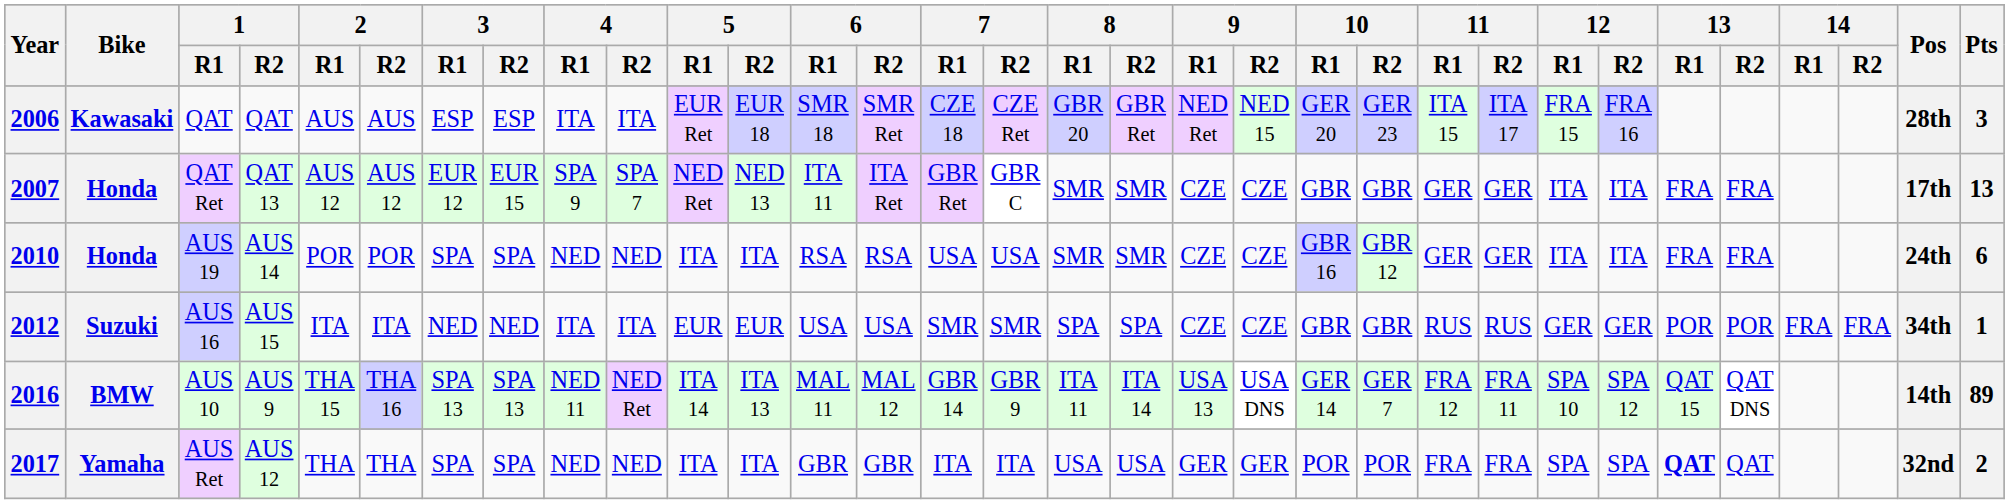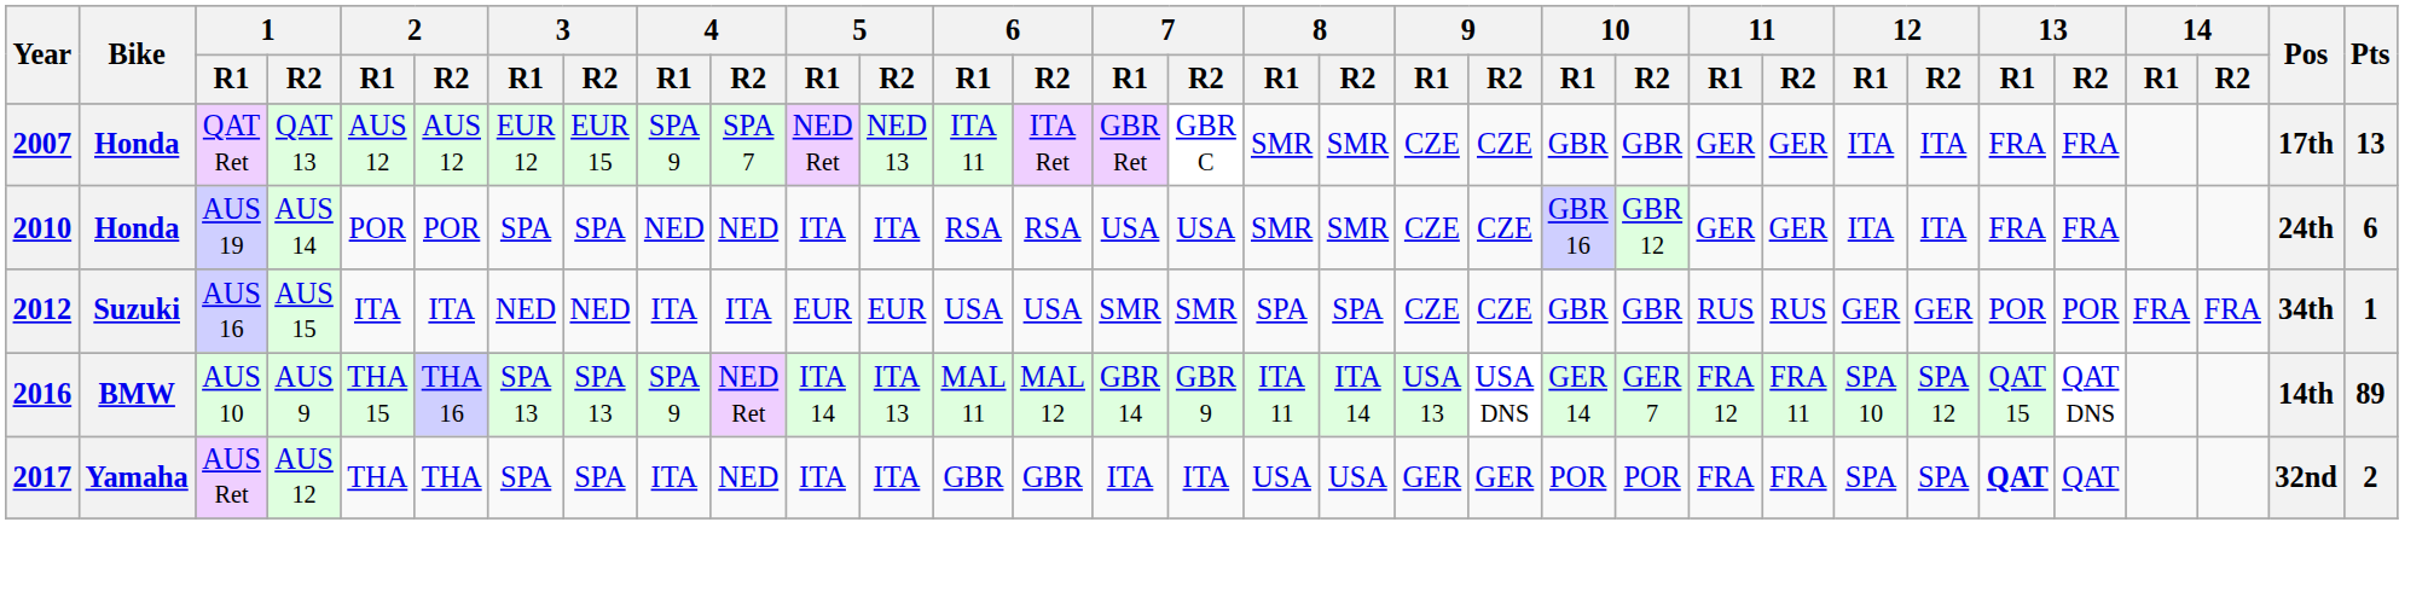 <table class="wikitable" style="text-align:center; font-size:90%">
 <tr>
 <th valign="middle" rowspan=2>Year</th>
 <th valign="middle" rowspan=2>Bike</th>
 <th colspan=2>1</th>
 <th colspan=2>2</th>
 <th colspan=2>3</th>
 <th colspan=2>4</th>
 <th colspan=2>5</th>
 <th colspan=2>6</th>
 <th colspan=2>7</th>
 <th colspan=2>8</th>
 <th colspan=2>9</th>
 <th colspan=2>10</th>
 <th colspan=2>11</th>
 <th colspan=2>12</th>
 <th colspan=2>13</th>
 <th colspan=2>14</th>
 <th rowspan=2>Pos</th>
 <th rowspan=2>Pts</th>
 </tr>
 <tr>
 <th>R1</th>
 <th>R2</th>
 <th>R1</th>
 <th>R2</th>
 <th>R1</th>
 <th>R2</th>
 <th>R1</th>
 <th>R2</th>
 <th>R1</th>
 <th>R2</th>
 <th>R1</th>
 <th>R2</th>
 <th>R1</th>
 <th>R2</th>
 <th>R1</th>
 <th>R2</th>
 <th>R1</th>
 <th>R2</th>
 <th>R1</th>
 <th>R2</th>
 <th>R1</th>
 <th>R2</th>
 <th>R1</th>
 <th>R2</th>
 <th>R1</th>
 <th>R2</th>
 <th>R1</th>
 <th>R2</th>
-</tr>
-<tr>
-<th><a href='#'>2006</a></th>
-<th><a href='#'>Kawasaki</a></th>
-<td><a href='#'>QAT</a></td>
-<td><a href='#'>QAT</a></td>
-<td><a href='#'>AUS</a></td>
-<td><a href='#'>AUS</a></td>
-<td><a href='#'>ESP</a></td>
-<td><a href='#'>ESP</a></td>
-<td><a href='#'>ITA</a></td>
-<td><a href='#'>ITA</a></td>
-<td style="background:#EFCFFF;"><a href='#'>EUR</a><br><small>Ret</small></td>
-<td style="background:#CFCFFF;"><a href='#'>EUR</a><br><small>18</small></td>
-<td style="background:#CFCFFF;"><a href='#'>SMR</a><br><small>18</small></td>
-<td style="background:#EFCFFF;"><a href='#'>SMR</a><br><small>Ret</small></td>
-<td style="background:#CFCFFF;"><a href='#'>CZE</a><br><small>18</small></td>
-<td style="background:#EFCFFF;"><a href='#'>CZE</a><br><small>Ret</small></td>
-<td style="background:#CFCFFF;"><a href='#'>GBR</a><br><small>20</small></td>
-<td style="background:#EFCFFF;"><a href='#'>GBR</a><br><small>Ret</small></td>
-<td style="background:#EFCFFF;"><a href='#'>NED</a><br><small>Ret</small></td>
-<td style="background:#DFFFDF;"><a href='#'>NED</a><br><small>15</small></td>
-<td style="background:#CFCFFF;"><a href='#'>GER</a><br><small>20</small></td>
-<td style="background:#CFCFFF;"><a href='#'>GER</a><br><small>23</small></td>
-<td style="background:#DFFFDF;"><a href='#'>ITA</a><br><small>15</small></td>
-<td style="background:#CFCFFF;"><a href='#'>ITA</a><br><small>17</small></td>
-<td style="background:#DFFFDF;"><a href='#'>FRA</a><br><small>15</small></td>
-<td style="background:#CFCFFF;"><a href='#'>FRA</a><br><small>16</small></td>
-<td></td>
-<td></td>
-<td></td>
-<td></td>
-<th>28th</th>
-<th>3</th>
 </tr>
 <tr>
 <th><a href='#'>2007</a></th>
 <th><a href='#'>Honda</a></th>
 <td style="background:#EFCFFF;"><a href='#'>QAT</a><br><small>Ret</small></td>
 <td style="background:#dfffdf;"><a href='#'>QAT</a><br><small>13</small></td>
 <td style="background:#dfffdf;"><a href='#'>AUS</a><br><small>12</small></td>
 <td style="background:#dfffdf;"><a href='#'>AUS</a><br><small>12</small></td>
 <td style="background:#dfffdf;"><a href='#'>EUR</a><br><small>12</small></td>
 <td style="background:#dfffdf;"><a href='#'>EUR</a><br><small>15</small></td>
 <td style="background:#dfffdf;"><a href='#'>SPA</a><br><small>9</small></td>
 <td style="background:#dfffdf;"><a href='#'>SPA</a><br><small>7</small></td>
 <td style="background:#EFCFFF;"><a href='#'>NED</a><br><small>Ret</small></td>
 <td style="background:#dfffdf;"><a href='#'>NED</a><br><small>13</small></td>
 <td style="background:#dfffdf;"><a href='#'>ITA</a><br><small>11</small></td>
 <td style="background:#EFCFFF;"><a href='#'>ITA</a><br><small>Ret</small></td>
 <td style="background:#EFCFFF;"><a href='#'>GBR</a><br><small>Ret</small></td>
 <td style="background:#FFFFFF;"><a href='#'>GBR</a><br><small>C</small></td>
 <td><a href='#'>SMR</a></td>
 <td><a href='#'>SMR</a></td>
 <td><a href='#'>CZE</a></td>
 <td><a href='#'>CZE</a></td>
 <td><a href='#'>GBR</a></td>
 <td><a href='#'>GBR</a></td>
 <td><a href='#'>GER</a></td>
 <td><a href='#'>GER</a></td>
 <td><a href='#'>ITA</a></td>
 <td><a href='#'>ITA</a></td>
 <td><a href='#'>FRA</a></td>
 <td><a href='#'>FRA</a></td>
 <td></td>
 <td></td>
 <th>17th</th>
 <th>13</th>
 </tr>
 <tr>
 <th><a href='#'>2010</a></th>
 <th><a href='#'>Honda</a></th>
 <td style="background:#CFCFFF;"><a href='#'>AUS</a><br><small>19</small></td>
 <td style="background:#DFFFDF;"><a href='#'>AUS</a><br><small>14</small></td>
 <td><a href='#'>POR</a></td>
 <td><a href='#'>POR</a></td>
 <td><a href='#'>SPA</a></td>
 <td><a href='#'>SPA</a></td>
 <td><a href='#'>NED</a></td>
 <td><a href='#'>NED</a></td>
 <td><a href='#'>ITA</a></td>
 <td><a href='#'>ITA</a></td>
 <td><a href='#'>RSA</a></td>
 <td><a href='#'>RSA</a></td>
 <td><a href='#'>USA</a></td>
 <td><a href='#'>USA</a></td>
 <td><a href='#'>SMR</a></td>
 <td><a href='#'>SMR</a></td>
 <td><a href='#'>CZE</a></td>
 <td><a href='#'>CZE</a></td>
 <td style="background:#CFCFFF;"><a href='#'>GBR</a><br><small>16</small></td>
 <td style="background:#DFFFDF;"><a href='#'>GBR</a><br><small>12</small></td>
 <td><a href='#'>GER</a></td>
 <td><a href='#'>GER</a></td>
 <td><a href='#'>ITA</a></td>
 <td><a href='#'>ITA</a></td>
 <td><a href='#'>FRA</a></td>
 <td><a href='#'>FRA</a></td>
 <td></td>
 <td></td>
 <th>24th</th>
 <th>6</th>
 </tr>
 <tr>
 <th><a href='#'>2012</a></th>
 <th><a href='#'>Suzuki</a></th>
 <td style="background:#CFCFFF;"><a href='#'>AUS</a><br><small>16</small></td>
 <td style="background:#DFFFDF;"><a href='#'>AUS</a><br><small>15</small></td>
 <td><a href='#'>ITA</a></td>
 <td><a href='#'>ITA</a></td>
 <td><a href='#'>NED</a></td>
 <td><a href='#'>NED</a></td>
 <td><a href='#'>ITA</a></td>
 <td><a href='#'>ITA</a></td>
 <td><a href='#'>EUR</a></td>
 <td><a href='#'>EUR</a></td>
 <td><a href='#'>USA</a></td>
 <td><a href='#'>USA</a></td>
 <td><a href='#'>SMR</a></td>
 <td><a href='#'>SMR</a></td>
 <td><a href='#'>SPA</a></td>
 <td><a href='#'>SPA</a></td>
 <td><a href='#'>CZE</a></td>
 <td><a href='#'>CZE</a></td>
 <td><a href='#'>GBR</a></td>
 <td><a href='#'>GBR</a></td>
 <td><a href='#'>RUS</a></td>
 <td><a href='#'>RUS</a></td>
 <td><a href='#'>GER</a></td>
 <td><a href='#'>GER</a></td>
 <td><a href='#'>POR</a></td>
 <td><a href='#'>POR</a></td>
 <td><a href='#'>FRA</a></td>
 <td><a href='#'>FRA</a></td>
 <th>34th</th>
 <th>1</th>
 </tr>
 <tr>
 <th><a href='#'>2016</a></th>
 <th><a href='#'>BMW</a></th>
 <td style="background:#DFFFDF;"><a href='#'>AUS</a><br><small>10</small></td>
 <td style="background:#DFFFDF;"><a href='#'>AUS</a><br><small>9</small></td>
 <td style="background:#DFFFDF;"><a href='#'>THA</a><br><small>15</small></td>
 <td style="background:#CFCFFF;"><a href='#'>THA</a><br><small>16</small></td>
 <td style="background:#DFFFDF;"><a href='#'>SPA</a><br><small>13</small></td>
 <td style="background:#DFFFDF;"><a href='#'>SPA</a><br><small>13</small></td>
-<td style="background:#DFFFDF;"><a href='#'>NED</a><br><small>11</small></td>
+<td style="background:#dfffdf;"><a href='#'>SPA</a><br><small>9</small></td>
 <td style="background:#EFCFFF;"><a href='#'>NED</a><br><small>Ret</small></td>
 <td style="background:#DFFFDF;"><a href='#'>ITA</a><br><small>14</small></td>
 <td style="background:#DFFFDF;"><a href='#'>ITA</a><br><small>13</small></td>
 <td style="background:#DFFFDF;"><a href='#'>MAL</a><br><small>11</small></td>
 <td style="background:#DFFFDF;"><a href='#'>MAL</a><br><small>12</small></td>
 <td style="background:#DFFFDF;"><a href='#'>GBR</a><br><small>14</small></td>
 <td style="background:#DFFFDF;"><a href='#'>GBR</a><br><small>9</small></td>
 <td style="background:#DFFFDF;"><a href='#'>ITA</a><br><small>11</small></td>
 <td style="background:#DFFFDF;"><a href='#'>ITA</a><br><small>14</small></td>
 <td style="background:#dfffdf;"><a href='#'>USA</a><br><small>13</small></td>
 <td style="background:#ffffff;"><a href='#'>USA</a><br><small>DNS</small></td>
 <td style="background:#dfffdf;"><a href='#'>GER</a><br><small>14</small></td>
 <td style="background:#dfffdf;"><a href='#'>GER</a><br><small>7</small></td>
 <td style="background:#dfffdf;"><a href='#'>FRA</a><br><small>12</small></td>
 <td style="background:#dfffdf;"><a href='#'>FRA</a><br><small>11</small></td>
 <td style="background:#dfffdf;"><a href='#'>SPA</a><br><small>10</small></td>
 <td style="background:#dfffdf;"><a href='#'>SPA</a><br><small>12</small></td>
 <td style="background:#dfffdf;"><a href='#'>QAT</a><br><small>15</small></td>
 <td style="background:#ffffff;"><a href='#'>QAT</a><br><small>DNS</small></td>
 <td></td>
 <td></td>
 <th>14th</th>
 <th>89</th>
 </tr>
 <tr>
 <th><a href='#'>2017</a></th>
 <th><a href='#'>Yamaha</a></th>
 <td style="background:#EFCFFF;"><a href='#'>AUS</a><br><small>Ret</small></td>
 <td style="background:#DFFFDF;"><a href='#'>AUS</a><br><small>12</small></td>
 <td><a href='#'>THA</a><br><small></small></td>
 <td><a href='#'>THA</a><br><small></small></td>
 <td><a href='#'>SPA</a><br></td>
 <td><a href='#'>SPA</a><br></td>
-<td><a href='#'>NED</a><br></td>
+<td><a href='#'>ITA</a></td>
 <td><a href='#'>NED</a><br></td>
 <td><a href='#'>ITA</a><br></td>
 <td><a href='#'>ITA</a><br></td>
 <td><a href='#'>GBR</a><br></td>
 <td><a href='#'>GBR</a><br></td>
 <td><a href='#'>ITA</a><br></td>
 <td><a href='#'>ITA</a><br></td>
 <td><a href='#'>USA</a><br></td>
 <td><a href='#'>USA</a><br></td>
 <td><a href='#'>GER</a><br></td>
 <td><a href='#'>GER</a><br></td>
 <td><a href='#'>POR</a><br></td>
 <td><a href='#'>POR</a><br></td>
 <td><a href='#'>FRA</a><br></td>
 <td><a href='#'>FRA</a><br></td>
 <td><a href='#'>SPA</a><br></td>
 <td><a href='#'>SPA</a><br></td>
 <td><strong><a href='#'>QAT</a><br></strong></td>
 <td><a href='#'>QAT</a><br></td>
 <td></td>
 <td></td>
 <th>32nd</th>
 <th>2</th>
 </tr>
 </table>
